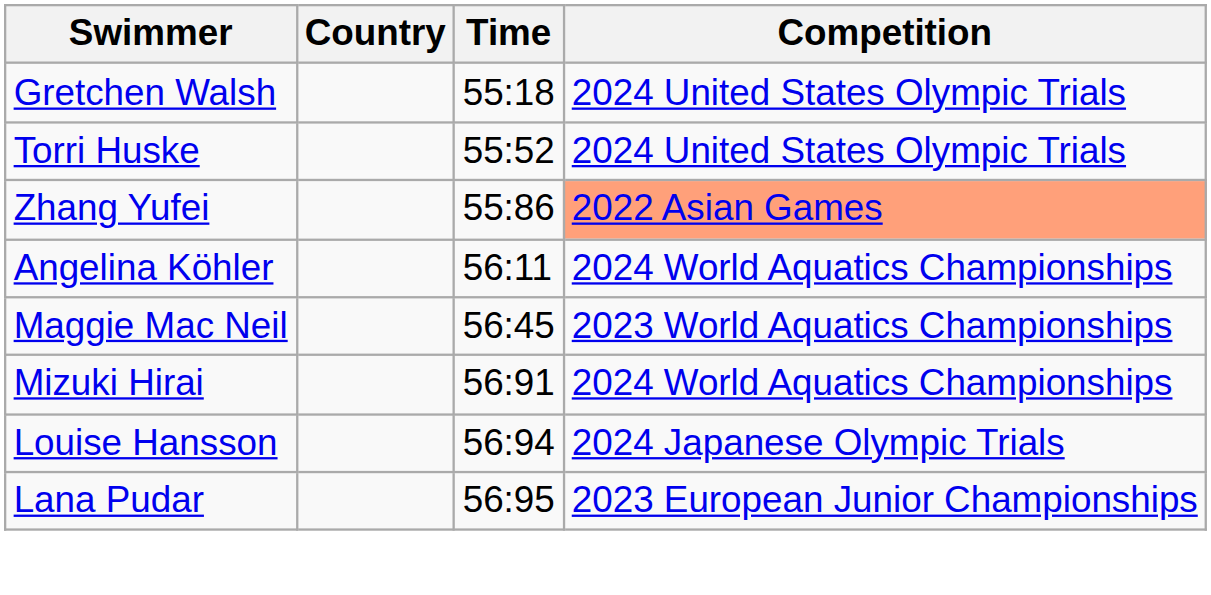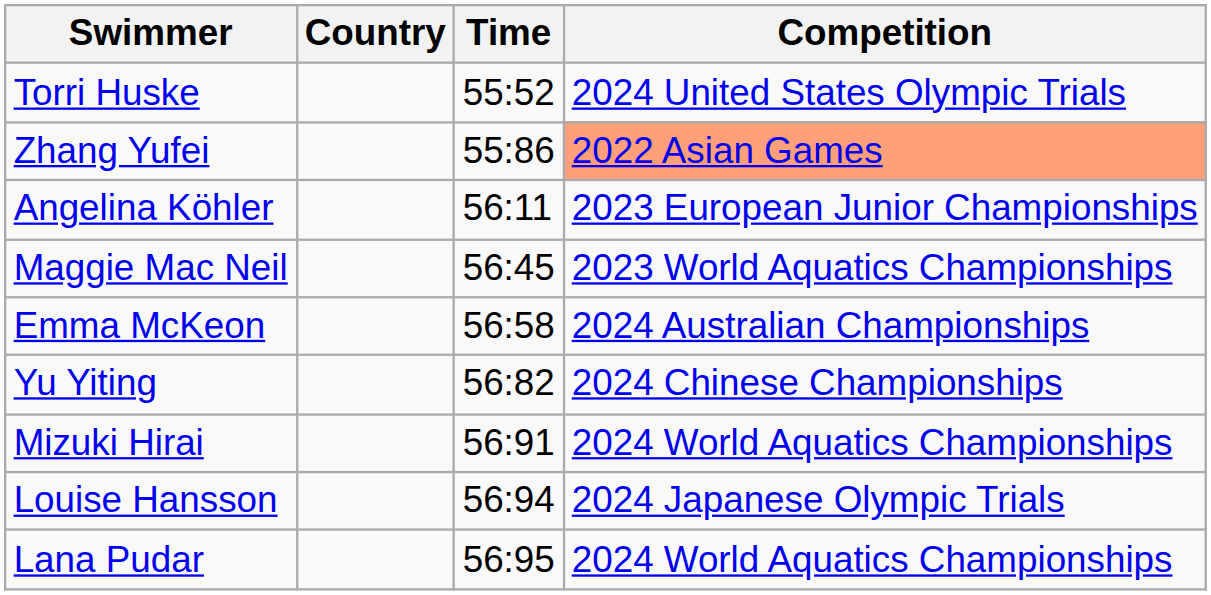 <table class="wikitable sortable mw-collapsible">
 <tr>
 <th scope="col">Swimmer</th>
 <th scope="col">Country</th>
 <th scope="col">Time</th>
 <th scope="col">Competition</th>
-</tr>
-<tr>
-<td><a href='#'>Gretchen Walsh</a></td>
-<td></td>
-<td>55:18</td>
-<td><a href='#'>2024 United States Olympic Trials</a></td>
 </tr>
 <tr>
 <td><a href='#'>Torri Huske</a></td>
 <td></td>
 <td>55:52</td>
 <td><a href='#'>2024 United States Olympic Trials</a></td>
 </tr>
 <tr>
 <td><a href='#'>Zhang Yufei</a></td>
 <td></td>
 <td>55:86</td>
 <td style="background: lightsalmon;"><a href='#'>2022 Asian Games</a></td>
 </tr>
 <tr>
 <td><a href='#'>Angelina Köhler</a></td>
 <td></td>
 <td>56:11</td>
-<td><a href='#'>2024 World Aquatics Championships</a></td>
+<td><a href='#'>2023 European Junior Championships</a></td>
 </tr>
 <tr>
 <td><a href='#'>Maggie Mac Neil</a></td>
 <td></td>
 <td>56:45</td>
 <td><a href='#'>2023 World Aquatics Championships</a></td>
+</tr>
+<tr>
+<td><a href='#'>Emma McKeon</a></td>
+<td></td>
+<td>56:58</td>
+<td><a href='#'>2024 Australian Championships</a></td>
+</tr>
+<tr>
+<td><a href='#'>Yu Yiting</a></td>
+<td></td>
+<td>56:82</td>
+<td><a href='#'>2024 Chinese Championships</a></td>
 </tr>
 <tr>
 <td><a href='#'>Mizuki Hirai</a></td>
 <td></td>
 <td>56:91</td>
 <td><a href='#'>2024 World Aquatics Championships</a></td>
 </tr>
 <tr>
 <td><a href='#'>Louise Hansson</a></td>
 <td></td>
 <td>56:94</td>
 <td><a href='#'>2024 Japanese Olympic Trials</a></td>
 </tr>
 <tr>
 <td><a href='#'>Lana Pudar</a></td>
 <td></td>
 <td>56:95</td>
-<td><a href='#'>2023 European Junior Championships</a></td>
+<td><a href='#'>2024 World Aquatics Championships</a></td>
 </tr>
 </table>
